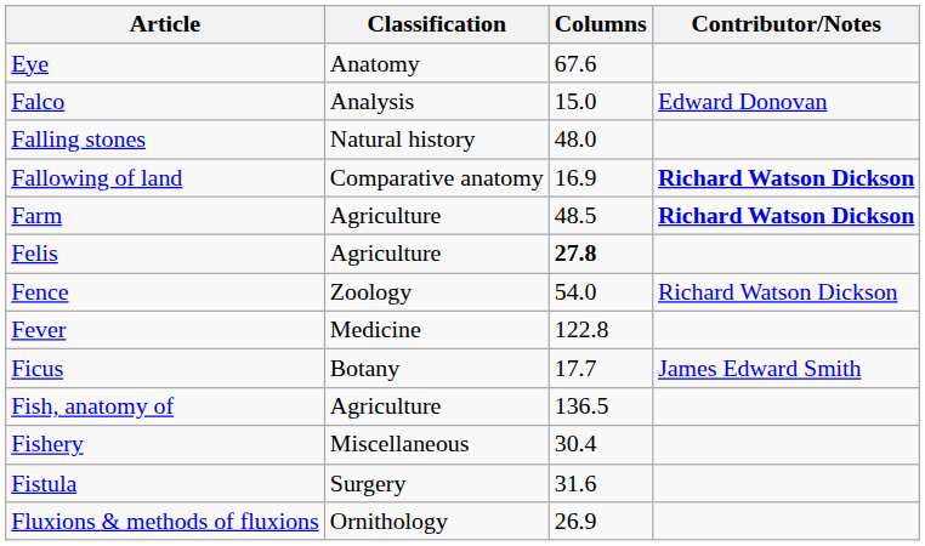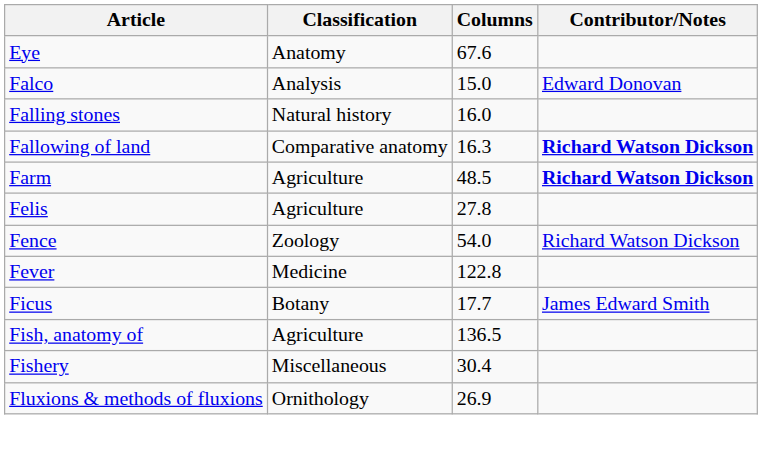 <table class="wikitable">
 <tr>
 <th>Article</th>
 <th>Classification</th>
 <th>Columns</th>
 <th>Contributor/Notes</th>
 </tr>
 <tr>
 <td><a href='#'>Eye</a></td>
 <td>Anatomy</td>
 <td>67.6</td>
 <td></td>
 </tr>
 <tr>
 <td><a href='#'>Falco</a></td>
 <td>Analysis</td>
 <td>15.0</td>
 <td><a href='#'>Edward Donovan</a></td>
 </tr>
 <tr>
 <td><a href='#'>Falling stones</a></td>
 <td>Natural history</td>
-<td>48.0</td>
+<td>16.0</td>
 <td></td>
 </tr>
 <tr>
 <td><a href='#'>Fallowing of land</a></td>
 <td>Comparative anatomy</td>
-<td>16.9</td>
+<td>16.3</td>
 <td><strong><a href='#'>Richard Watson Dickson</a></strong></td>
 </tr>
 <tr>
 <td><a href='#'>Farm</a></td>
 <td>Agriculture</td>
 <td>48.5</td>
 <td><strong><a href='#'>Richard Watson Dickson</a></strong></td>
 </tr>
 <tr>
 <td><a href='#'>Felis</a></td>
 <td>Agriculture</td>
-<td><strong>27.8</strong></td>
+<td>27.8</td>
 <td></td>
 </tr>
 <tr>
 <td><a href='#'>Fence</a></td>
 <td>Zoology</td>
 <td>54.0</td>
 <td><a href='#'>Richard Watson Dickson</a></td>
 </tr>
 <tr>
 <td><a href='#'>Fever</a></td>
 <td>Medicine</td>
 <td>122.8</td>
 <td></td>
 </tr>
 <tr>
 <td><a href='#'>Ficus</a></td>
 <td>Botany</td>
 <td>17.7</td>
 <td><a href='#'>James Edward Smith</a></td>
 </tr>
 <tr>
 <td><a href='#'>Fish, anatomy of</a></td>
 <td>Agriculture</td>
 <td>136.5</td>
 <td></td>
 </tr>
 <tr>
 <td><a href='#'>Fishery</a></td>
 <td>Miscellaneous</td>
 <td>30.4</td>
 <td></td>
 </tr>
 <tr>
-<td><a href='#'>Fistula</a></td>
-<td>Surgery</td>
-<td>31.6</td>
-<td></td>
-</tr>
-<tr>
 <td><a href='#'>Fluxions & methods of fluxions</a></td>
 <td>Ornithology</td>
 <td>26.9</td>
 <td></td>
 </tr>
 </table>
